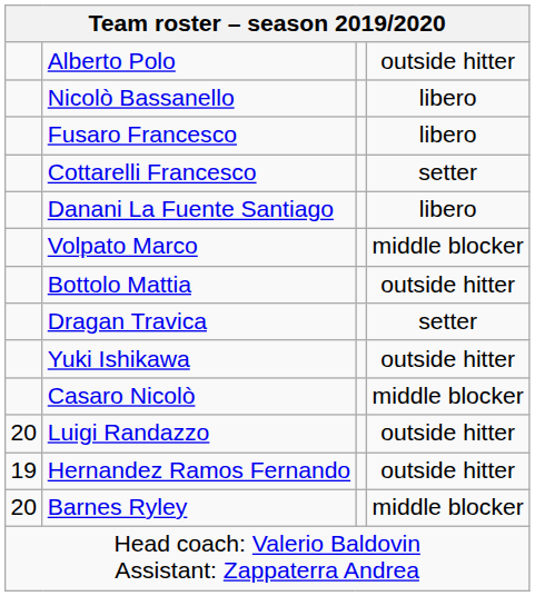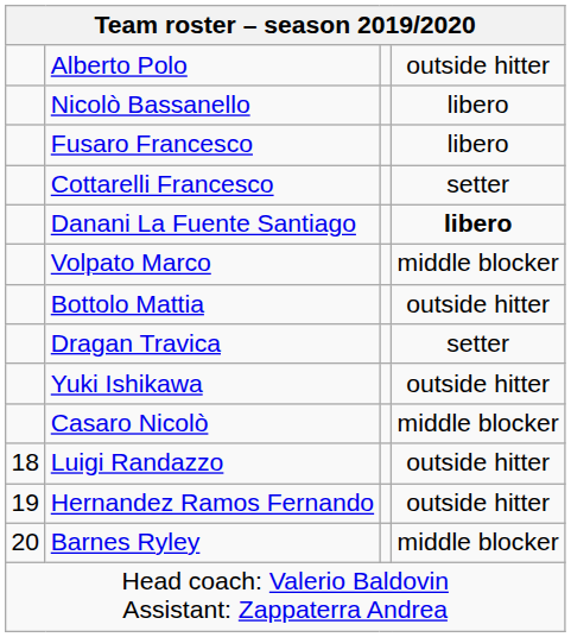 <table class="wikitable collapsible collapsed sortable" style="font-size:100%; text-align:center;">
 <tr>
 <th colspan=6>Team roster – season 2019/2020</th>
 </tr>
 <tr>
 <td></td>
 <td align=left> <a href='#'>Alberto Polo</a></td>
 <td align=right></td>
 <td>outside hitter</td>
 </tr>
 <tr>
 <td></td>
 <td align=left> <a href='#'>Nicolò Bassanello</a></td>
 <td align=right></td>
 <td>libero</td>
 </tr>
 <tr>
 <td></td>
 <td align=left> <a href='#'>Fusaro Francesco</a></td>
 <td align=right></td>
 <td>libero</td>
 </tr>
 <tr>
 <td></td>
 <td align=left> <a href='#'>Cottarelli Francesco</a></td>
 <td align=right></td>
 <td>setter</td>
 </tr>
 <tr>
 <td></td>
 <td align=left> <a href='#'>Danani La Fuente Santiago</a></td>
 <td align=right></td>
-<td>libero</td>
+<td><strong>libero</strong></td>
 </tr>
 <tr>
 <td></td>
 <td align=left> <a href='#'>Volpato Marco</a></td>
 <td align=right></td>
 <td>middle blocker</td>
 </tr>
 <tr>
 <td></td>
 <td align=left> <a href='#'>Bottolo Mattia</a></td>
 <td align=right></td>
 <td>outside hitter</td>
 </tr>
 <tr>
 <td></td>
 <td align=left> <a href='#'>Dragan Travica</a></td>
 <td align=right></td>
 <td>setter</td>
 </tr>
 <tr>
 <td></td>
 <td align=left> <a href='#'>Yuki Ishikawa</a></td>
 <td align=right></td>
 <td>outside hitter</td>
 </tr>
 <tr>
 <td></td>
 <td align=left> <a href='#'>Casaro Nicolò</a></td>
 <td align=right></td>
 <td>middle blocker</td>
 </tr>
 <tr>
-<td>20</td>
+<td>18</td>
 <td align=left> <a href='#'>Luigi Randazzo</a></td>
 <td align=right></td>
 <td>outside hitter</td>
 </tr>
 <tr>
 <td>19</td>
 <td align=left> <a href='#'>Hernandez Ramos Fernando</a></td>
 <td align=right></td>
 <td>outside hitter</td>
 </tr>
 <tr>
 <td>20</td>
 <td align=left> <a href='#'>Barnes Ryley</a></td>
 <td align=right></td>
 <td>middle blocker</td>
 </tr>
 <tr>
 <td colspan=4>Head coach: <a href='#'>Valerio Baldovin</a><br>Assistant: <a href='#'>Zappaterra Andrea</a></td>
 </tr>
 </table>
